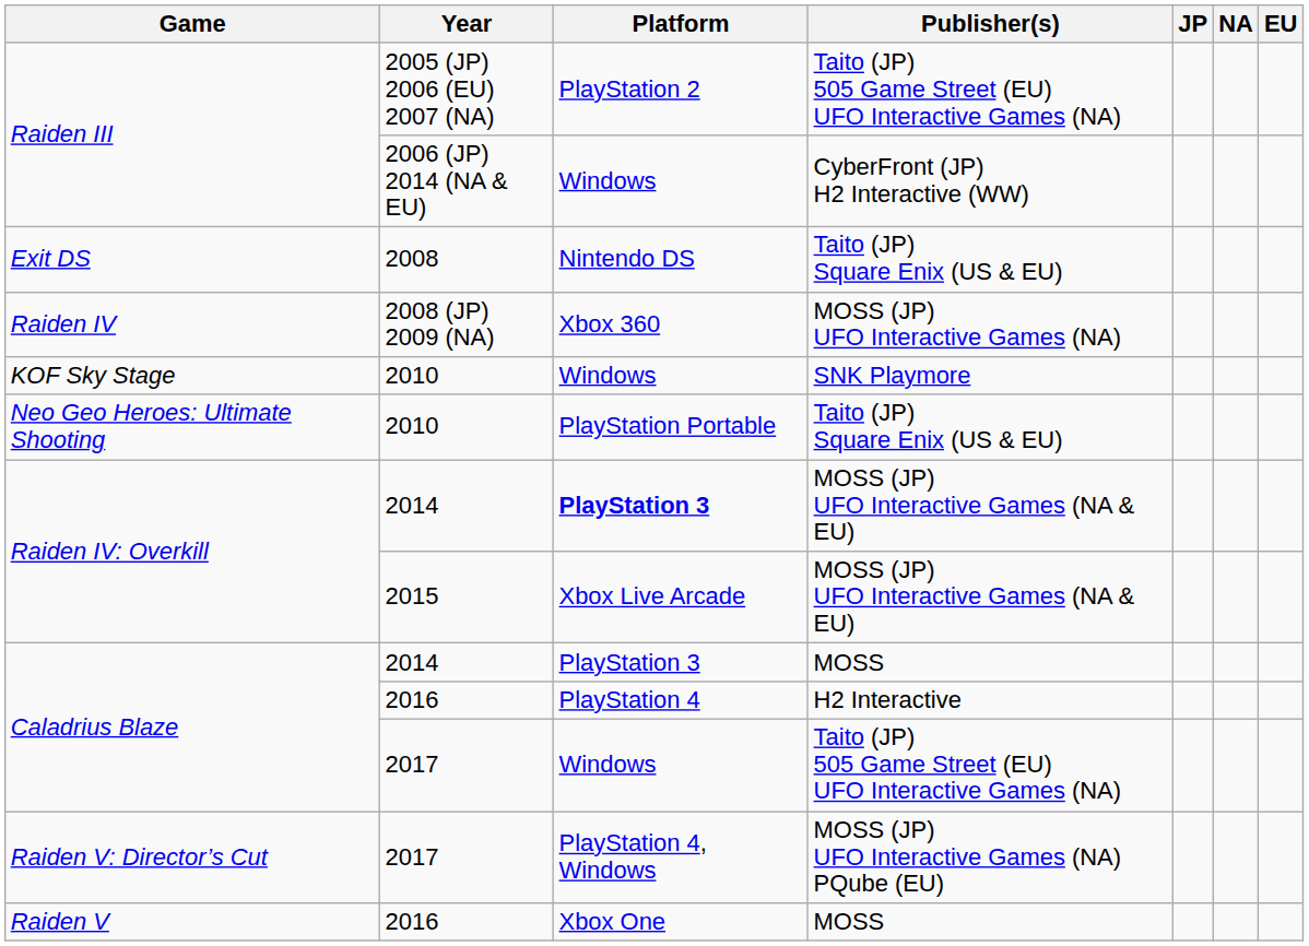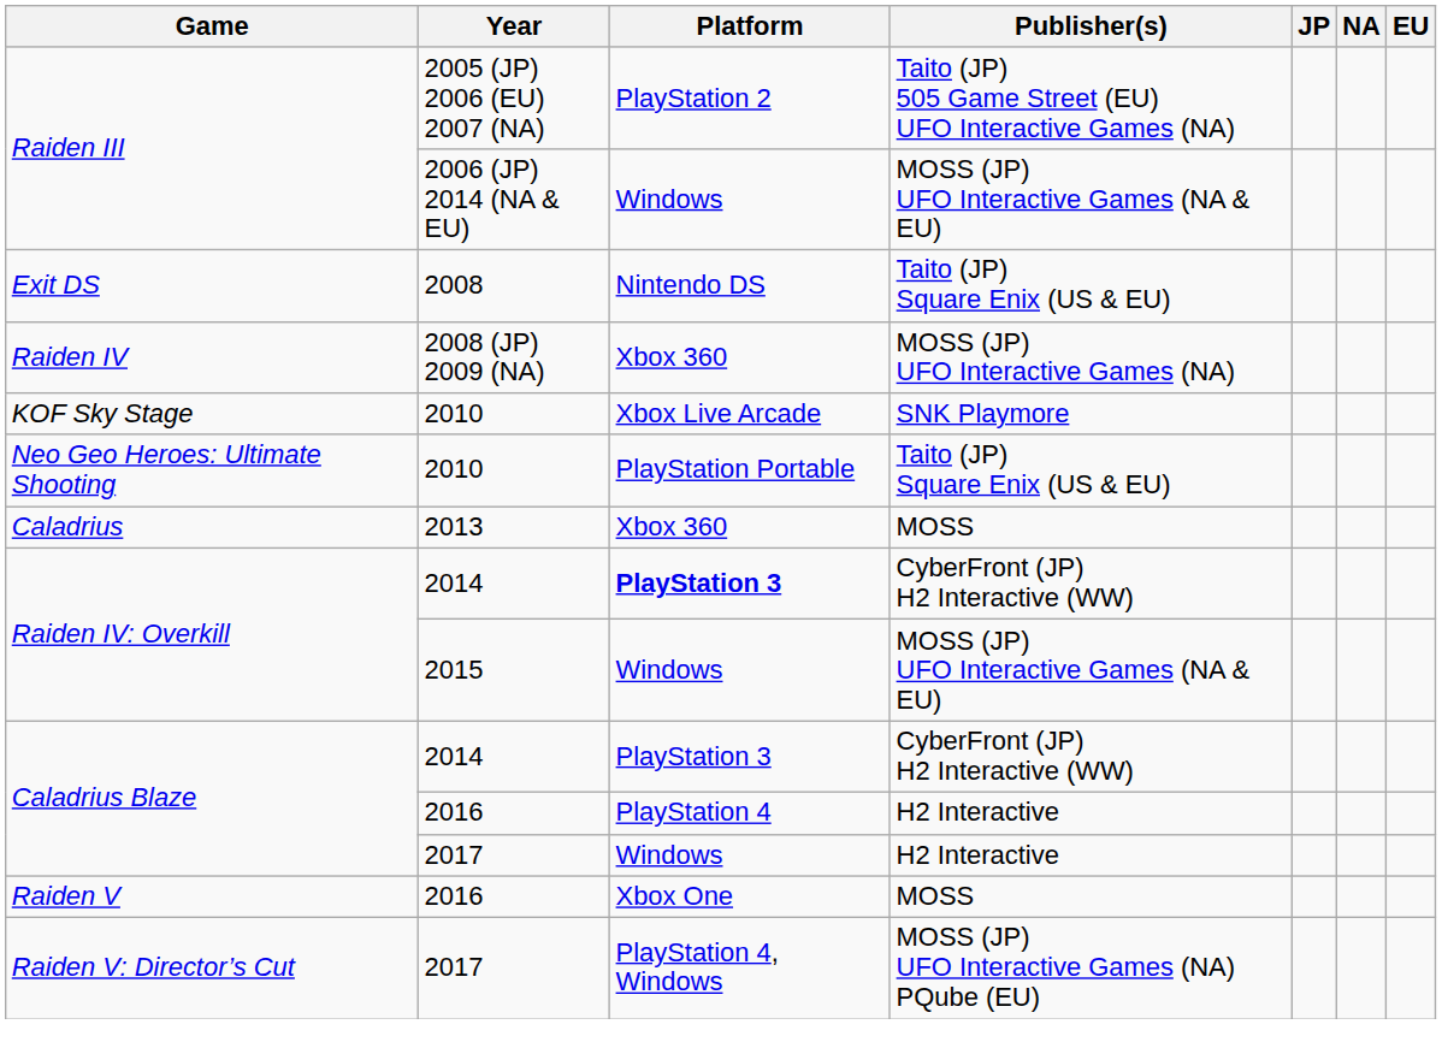 <table class="wikitable sortable">
 <tr>
 <th>Game</th>
 <th>Year</th>
 <th>Platform</th>
 <th>Publisher(s)</th>
 <th>JP</th>
 <th>NA</th>
 <th>EU</th>
 </tr>
 <tr>
 <td rowspan="2"><em><a href='#'>Raiden III</a></em></td>
 <td>2005 (JP) <br> 2006 (EU) <br> 2007 (NA)</td>
 <td><a href='#'>PlayStation 2</a></td>
 <td><a href='#'>Taito</a> (JP) <br> <a href='#'>505 Game Street</a> (EU) <br> <a href='#'>UFO Interactive Games</a> (NA)</td>
 <td></td>
 <td></td>
 <td></td>
 </tr>
 <tr>
 <td>2006 (JP) <br> 2014 (NA & EU)</td>
 <td><a href='#'>Windows</a></td>
-<td>CyberFront (JP) <br> H2 Interactive (WW)</td>
+<td>MOSS (JP) <br> <a href='#'>UFO Interactive Games</a> (NA & EU)</td>
 <td></td>
 <td></td>
 <td></td>
 </tr>
 <tr>
 <td><em><a href='#'>Exit DS</a></em></td>
 <td>2008</td>
 <td><a href='#'>Nintendo DS</a></td>
 <td><a href='#'>Taito</a> (JP) <br> <a href='#'>Square Enix</a> (US & EU)</td>
 <td></td>
 <td></td>
 <td></td>
 </tr>
 <tr>
 <td><em><a href='#'>Raiden IV</a></em></td>
 <td>2008 (JP) <br> 2009 (NA)</td>
 <td><a href='#'>Xbox 360</a></td>
 <td>MOSS (JP) <br> <a href='#'>UFO Interactive Games</a> (NA)</td>
 <td></td>
 <td></td>
 <td></td>
 </tr>
 <tr>
 <td><em>KOF Sky Stage</em></td>
 <td>2010</td>
-<td><a href='#'>Windows</a></td>
+<td><a href='#'>Xbox Live Arcade</a></td>
 <td><a href='#'>SNK Playmore</a></td>
 <td></td>
 <td></td>
 <td></td>
 </tr>
 <tr>
 <td><em><a href='#'>Neo Geo Heroes: Ultimate Shooting</a></em></td>
 <td>2010</td>
 <td><a href='#'>PlayStation Portable</a></td>
 <td><a href='#'>Taito</a> (JP) <br> <a href='#'>Square Enix</a> (US & EU)</td>
 <td></td>
 <td></td>
 <td></td>
 </tr>
 <tr>
+<td><em><a href='#'>Caladrius</a></em></td>
+<td>2013</td>
+<td><a href='#'>Xbox 360</a></td>
+<td>MOSS</td>
+<td></td>
+<td></td>
+<td></td>
+</tr>
+<tr>
 <td rowspan="2"><em><a href='#'>Raiden IV: Overkill</a></em></td>
 <td>2014</td>
 <td><strong><a href='#'>PlayStation 3</a></strong></td>
-<td>MOSS (JP) <br> <a href='#'>UFO Interactive Games</a> (NA & EU)</td>
+<td>CyberFront (JP) <br> H2 Interactive (WW)</td>
 <td></td>
 <td></td>
 <td></td>
 </tr>
 <tr>
 <td>2015</td>
-<td><a href='#'>Xbox Live Arcade</a></td>
+<td><a href='#'>Windows</a></td>
 <td>MOSS (JP) <br> <a href='#'>UFO Interactive Games</a> (NA & EU)</td>
 <td></td>
 <td></td>
 <td></td>
 </tr>
 <tr>
 <td rowspan="3"><em><a href='#'>Caladrius Blaze</a></em></td>
 <td>2014</td>
 <td><a href='#'>PlayStation 3</a></td>
-<td>MOSS</td>
+<td>CyberFront (JP) <br> H2 Interactive (WW)</td>
 <td></td>
 <td></td>
 <td></td>
 </tr>
 <tr>
 <td>2016</td>
 <td><a href='#'>PlayStation 4</a></td>
 <td>H2 Interactive</td>
 <td></td>
 <td></td>
 <td></td>
 </tr>
 <tr>
 <td>2017</td>
 <td><a href='#'>Windows</a></td>
-<td><a href='#'>Taito</a> (JP) <br> <a href='#'>505 Game Street</a> (EU) <br> <a href='#'>UFO Interactive Games</a> (NA)</td>
+<td>H2 Interactive</td>
+<td></td>
+<td></td>
+<td></td>
+</tr>
+<tr>
+<td><em><a href='#'>Raiden V</a></em></td>
+<td>2016</td>
+<td><a href='#'>Xbox One</a></td>
+<td>MOSS</td>
 <td></td>
 <td></td>
 <td></td>
 </tr>
 <tr>
 <td><em><a href='#'>Raiden V: Director’s Cut</a></em></td>
 <td>2017</td>
 <td><a href='#'>PlayStation 4</a>, <a href='#'>Windows</a></td>
 <td>MOSS (JP)<br><a href='#'>UFO Interactive Games</a> (NA)<br>PQube (EU)</td>
 <td></td>
 <td></td>
 <td></td>
 </tr>
-<tr>
-<td><em><a href='#'>Raiden V</a></em></td>
-<td>2016</td>
-<td><a href='#'>Xbox One</a></td>
-<td>MOSS</td>
-<td></td>
-<td></td>
-<td></td>
-</tr>
 </table>
